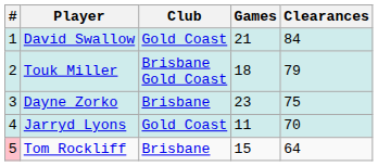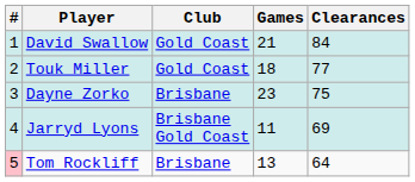 <table class="wikitable">
 <tr>
 <th>#</th>
 <th>Player</th>
 <th>Club</th>
 <th>Games</th>
 <th>Clearances</th>
 </tr>
 <tr style="background:#cfecec;">
 <td>1</td>
 <td> <a href='#'>David Swallow</a></td>
 <td><a href='#'>Gold Coast</a></td>
 <td>21</td>
 <td>84</td>
 </tr>
 <tr style="background:#cfecec;">
 <td>2</td>
 <td> <a href='#'>Touk Miller</a></td>
-<td><a href='#'>Brisbane</a><br><a href='#'>Gold Coast</a></td>
+<td><a href='#'>Gold Coast</a></td>
 <td>18</td>
-<td>79</td>
+<td>77</td>
 </tr>
 <tr style="background:#cfecec;">
 <td>3</td>
 <td> <a href='#'>Dayne Zorko</a></td>
 <td><a href='#'>Brisbane</a></td>
 <td>23</td>
 <td>75</td>
 </tr>
 <tr style="background:#cfecec;">
 <td>4</td>
 <td> <a href='#'>Jarryd Lyons</a></td>
-<td><a href='#'>Gold Coast</a></td>
+<td><a href='#'>Brisbane</a><br><a href='#'>Gold Coast</a></td>
 <td>11</td>
-<td>70</td>
+<td>69</td>
 </tr>
 <tr>
 <td style="background: pink;">5</td>
 <td> <a href='#'>Tom Rockliff</a></td>
 <td><a href='#'>Brisbane</a></td>
-<td>15</td>
+<td>13</td>
 <td>64</td>
 </tr>
 </table>
